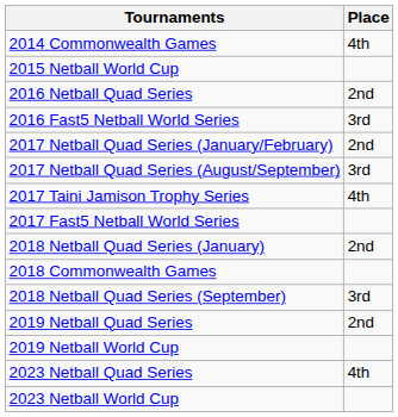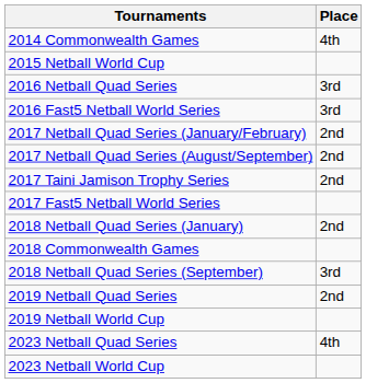 <table class="wikitable collapsible">
 <tr>
 <th>Tournaments</th>
 <th>Place</th>
 </tr>
 <tr>
 <td><a href='#'>2014 Commonwealth Games</a></td>
 <td>4th</td>
 </tr>
 <tr>
 <td><a href='#'>2015 Netball World Cup</a></td>
 <td></td>
 </tr>
 <tr>
 <td><a href='#'>2016 Netball Quad Series</a></td>
-<td>2nd</td>
+<td>3rd</td>
 </tr>
 <tr>
 <td><a href='#'>2016 Fast5 Netball World Series</a></td>
 <td>3rd</td>
 </tr>
 <tr>
 <td><a href='#'>2017 Netball Quad Series (January/February)</a></td>
 <td>2nd</td>
 </tr>
 <tr>
 <td><a href='#'>2017 Netball Quad Series (August/September)</a></td>
-<td>3rd</td>
+<td>2nd</td>
 </tr>
 <tr>
 <td><a href='#'>2017 Taini Jamison Trophy Series</a></td>
-<td>4th</td>
+<td>2nd</td>
 </tr>
 <tr>
 <td><a href='#'>2017 Fast5 Netball World Series</a></td>
 <td></td>
 </tr>
 <tr>
 <td><a href='#'>2018 Netball Quad Series (January)</a></td>
 <td>2nd</td>
 </tr>
 <tr>
 <td><a href='#'>2018 Commonwealth Games</a></td>
 <td></td>
 </tr>
 <tr>
 <td><a href='#'>2018 Netball Quad Series (September)</a></td>
 <td>3rd</td>
 </tr>
 <tr>
 <td><a href='#'>2019 Netball Quad Series</a></td>
 <td>2nd</td>
 </tr>
 <tr>
 <td><a href='#'>2019 Netball World Cup</a></td>
 <td></td>
 </tr>
 <tr>
 <td><a href='#'>2023 Netball Quad Series</a></td>
 <td>4th</td>
 </tr>
 <tr>
 <td><a href='#'>2023 Netball World Cup</a></td>
 <td></td>
 </tr>
 </table>
